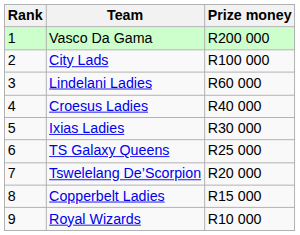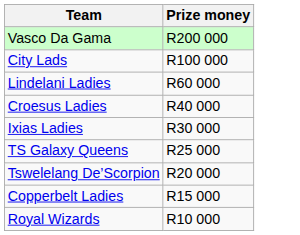 <table class="wikitable">
 <tr>
-<th>Rank</th>
 <th>Team</th>
 <th>Prize money</th>
 </tr>
 <tr bgcolor=#CCFFCC>
-<td>1</td>
 <td>Vasco Da Gama</td>
 <td>R200 000</td>
 </tr>
 <tr>
-<td>2</td>
 <td><a href='#'>City Lads</a></td>
 <td>R100 000</td>
 </tr>
 <tr>
-<td>3</td>
 <td><a href='#'>Lindelani Ladies</a></td>
 <td>R60 000</td>
 </tr>
 <tr>
-<td>4</td>
 <td><a href='#'>Croesus Ladies</a></td>
 <td>R40 000</td>
 </tr>
 <tr>
-<td>5</td>
 <td><a href='#'>Ixias Ladies</a></td>
 <td>R30 000</td>
 </tr>
 <tr>
-<td>6</td>
 <td><a href='#'>TS Galaxy Queens</a></td>
 <td>R25 000</td>
 </tr>
 <tr>
-<td>7</td>
 <td><a href='#'>Tswelelang De’Scorpion</a></td>
 <td>R20 000</td>
 </tr>
 <tr>
-<td>8</td>
 <td><a href='#'>Copperbelt Ladies</a></td>
 <td>R15 000</td>
 </tr>
 <tr>
-<td>9</td>
 <td><a href='#'>Royal Wizards</a></td>
 <td>R10 000</td>
 </tr>
 </table>
